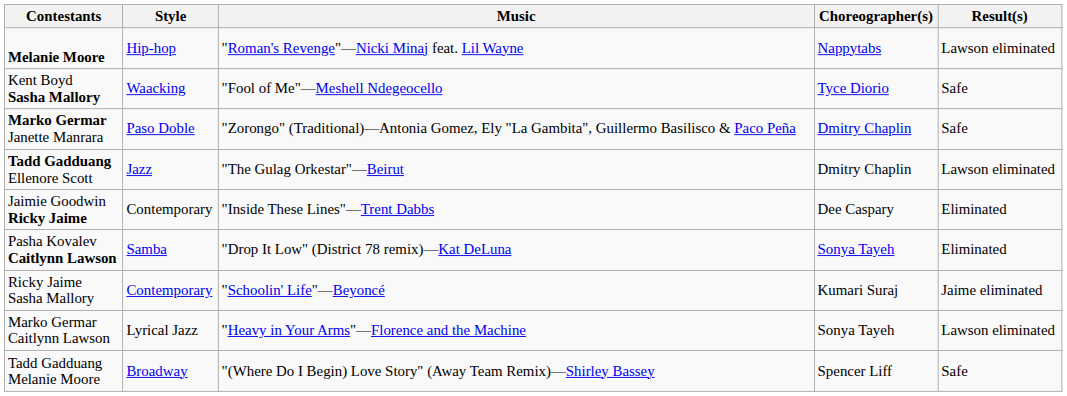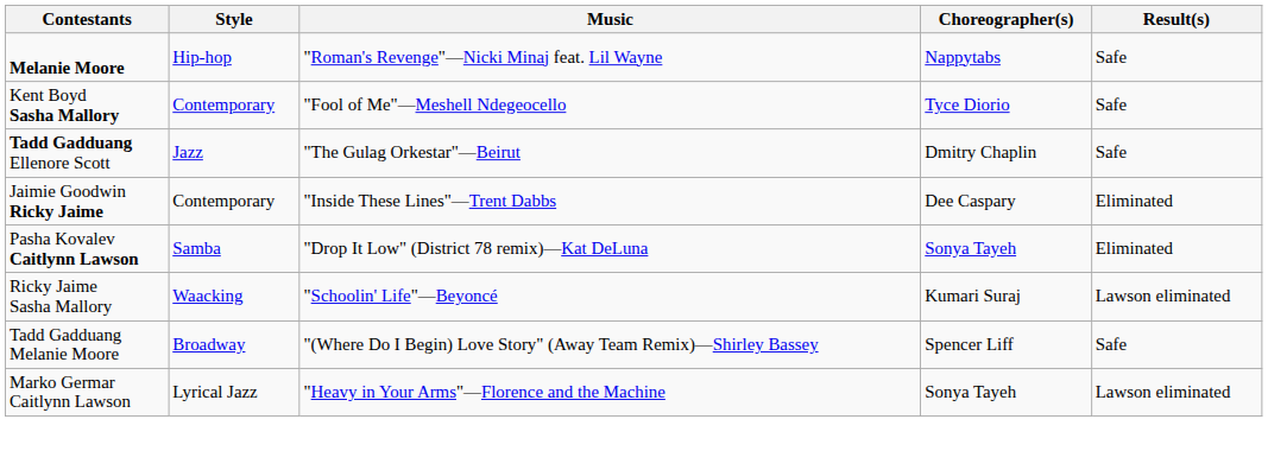 <table class="wikitable" style="width:90%;">
 <tr>
 <th>Contestants</th>
 <th>Style</th>
 <th>Music</th>
 <th>Choreographer(s)</th>
 <th>Result(s)</th>
 </tr>
 <tr>
 <td><br><strong>Melanie Moore</strong></td>
 <td><a href='#'>Hip-hop</a></td>
 <td>"<a href='#'>Roman's Revenge</a>"—<a href='#'>Nicki Minaj</a> feat. <a href='#'>Lil Wayne</a></td>
 <td><a href='#'>Nappytabs</a></td>
-<td>Lawson eliminated</td>
+<td>Safe</td>
 </tr>
 <tr>
 <td>Kent Boyd<br><strong>Sasha Mallory</strong></td>
-<td><a href='#'>Waacking</a></td>
+<td><a href='#'>Contemporary</a></td>
 <td>"Fool of Me"—<a href='#'>Meshell Ndegeocello</a></td>
 <td><a href='#'>Tyce Diorio</a></td>
-<td>Safe</td>
-</tr>
-<tr>
-<td><strong>Marko Germar</strong><br>Janette Manrara</td>
-<td><a href='#'>Paso Doble</a></td>
-<td>"Zorongo" (Traditional)—Antonia Gomez, Ely "La Gambita", Guillermo Basilisco & <a href='#'>Paco Peña</a></td>
-<td><a href='#'>Dmitry Chaplin</a></td>
 <td>Safe</td>
 </tr>
 <tr>
 <td><strong>Tadd Gadduang</strong><br>Ellenore Scott</td>
 <td><a href='#'>Jazz</a></td>
 <td>"The Gulag Orkestar"—<a href='#'>Beirut</a></td>
 <td>Dmitry Chaplin</td>
-<td>Lawson eliminated</td>
+<td>Safe</td>
 </tr>
 <tr>
 <td>Jaimie Goodwin<br><strong>Ricky Jaime</strong></td>
 <td>Contemporary</td>
 <td>"Inside These Lines"—<a href='#'>Trent Dabbs</a></td>
 <td>Dee Caspary</td>
 <td>Eliminated</td>
 </tr>
 <tr>
 <td>Pasha Kovalev<br><strong>Caitlynn Lawson</strong></td>
 <td><a href='#'>Samba</a></td>
 <td>"Drop It Low" (District 78 remix)—<a href='#'>Kat DeLuna</a></td>
 <td><a href='#'>Sonya Tayeh</a></td>
 <td>Eliminated</td>
 </tr>
 <tr>
 <td>Ricky Jaime<br>Sasha Mallory</td>
-<td><a href='#'>Contemporary</a></td>
+<td><a href='#'>Waacking</a></td>
 <td>"<a href='#'>Schoolin' Life</a>"—<a href='#'>Beyoncé</a></td>
 <td>Kumari Suraj</td>
-<td>Jaime eliminated</td>
-</tr>
-<tr>
-<td>Marko Germar<br>Caitlynn Lawson</td>
-<td>Lyrical Jazz</td>
-<td>"<a href='#'>Heavy in Your Arms</a>"—<a href='#'>Florence and the Machine</a></td>
-<td>Sonya Tayeh</td>
 <td>Lawson eliminated</td>
 </tr>
 <tr>
 <td>Tadd Gadduang<br>Melanie Moore</td>
 <td><a href='#'>Broadway</a></td>
 <td>"(Where Do I Begin) Love Story" (Away Team Remix)—<a href='#'>Shirley Bassey</a></td>
 <td>Spencer Liff</td>
 <td>Safe</td>
 </tr>
+<tr>
+<td>Marko Germar<br>Caitlynn Lawson</td>
+<td>Lyrical Jazz</td>
+<td>"<a href='#'>Heavy in Your Arms</a>"—<a href='#'>Florence and the Machine</a></td>
+<td>Sonya Tayeh</td>
+<td>Lawson eliminated</td>
+</tr>
 </table>
